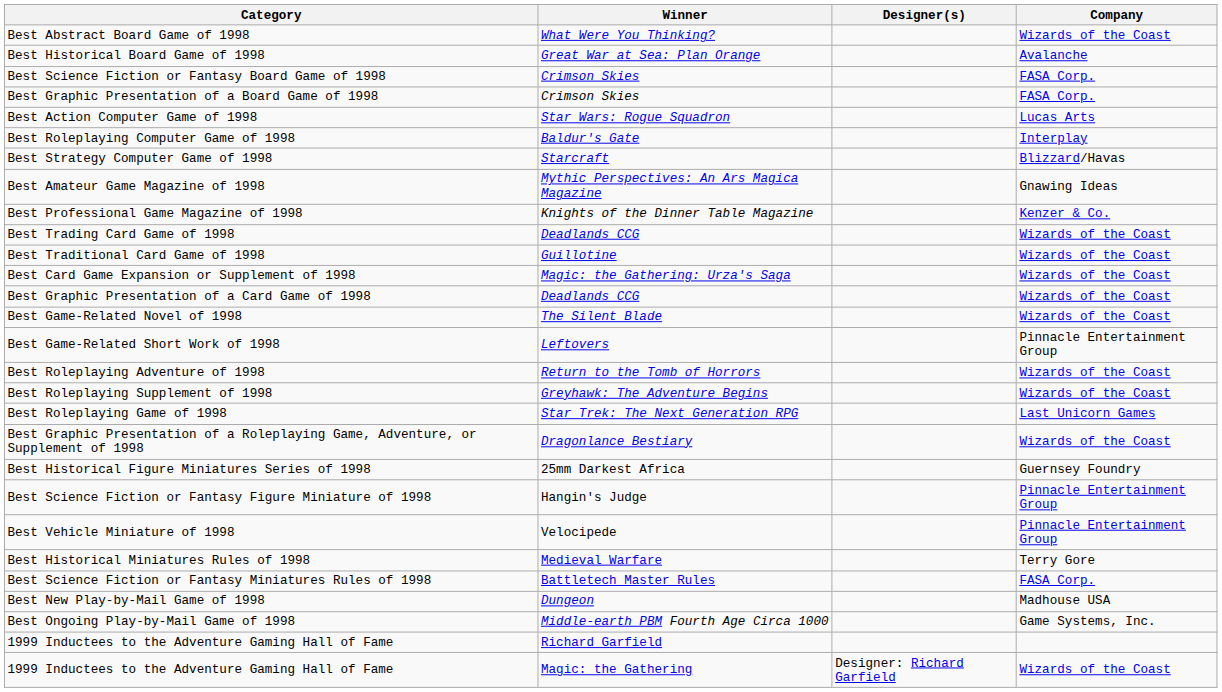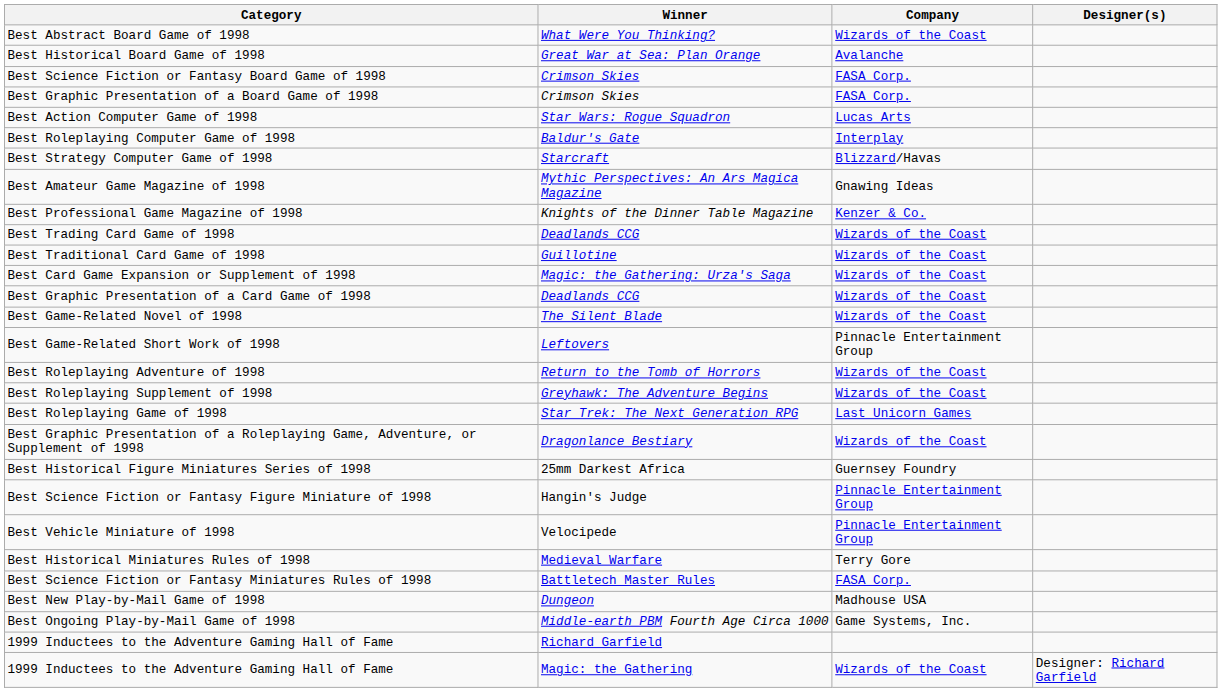 <table class="wikitable">
 <tr>
 <th>Category</th>
 <th>Winner</th>
+<th>Company</th>
 <th>Designer(s)</th>
-<th>Company</th>
 </tr>
 <tr>
 <td>Best Abstract Board Game of 1998</td>
 <td><em><a href='#'>What Were You Thinking?</a></em></td>
+<td><a href='#'>Wizards of the Coast</a></td>
 <td></td>
-<td><a href='#'>Wizards of the Coast</a></td>
 </tr>
 <tr>
 <td>Best Historical Board Game of 1998</td>
 <td><em><a href='#'>Great War at Sea: Plan Orange</a></em></td>
+<td><a href='#'>Avalanche</a></td>
 <td></td>
-<td><a href='#'>Avalanche</a></td>
 </tr>
 <tr>
 <td>Best Science Fiction or Fantasy Board Game of 1998</td>
 <td><em><a href='#'>Crimson Skies</a></em></td>
+<td><a href='#'>FASA Corp.</a></td>
 <td></td>
-<td><a href='#'>FASA Corp.</a></td>
 </tr>
 <tr>
 <td>Best Graphic Presentation of a Board Game of 1998</td>
 <td><em>Crimson Skies</em></td>
+<td><a href='#'>FASA Corp.</a></td>
 <td></td>
-<td><a href='#'>FASA Corp.</a></td>
 </tr>
 <tr>
 <td>Best Action Computer Game of 1998</td>
 <td><em><a href='#'>Star Wars: Rogue Squadron</a></em></td>
+<td><a href='#'>Lucas Arts</a></td>
 <td></td>
-<td><a href='#'>Lucas Arts</a></td>
 </tr>
 <tr>
 <td>Best Roleplaying Computer Game of 1998</td>
 <td><em><a href='#'>Baldur's Gate</a></em></td>
+<td><a href='#'>Interplay</a></td>
 <td></td>
-<td><a href='#'>Interplay</a></td>
 </tr>
 <tr>
 <td>Best Strategy Computer Game of 1998</td>
 <td><em><a href='#'>Starcraft</a></em></td>
+<td><a href='#'>Blizzard</a>/Havas</td>
 <td></td>
-<td><a href='#'>Blizzard</a>/Havas</td>
 </tr>
 <tr>
 <td>Best Amateur Game Magazine of 1998</td>
 <td><em><a href='#'>Mythic Perspectives: An Ars Magica Magazine</a></em></td>
+<td>Gnawing Ideas</td>
 <td></td>
-<td>Gnawing Ideas</td>
 </tr>
 <tr>
 <td>Best Professional Game Magazine of 1998</td>
 <td><em>Knights of the Dinner Table Magazine</em></td>
+<td><a href='#'>Kenzer & Co.</a></td>
 <td></td>
-<td><a href='#'>Kenzer & Co.</a></td>
 </tr>
 <tr>
 <td>Best Trading Card Game of 1998</td>
 <td><em><a href='#'>Deadlands CCG</a></em></td>
+<td><a href='#'>Wizards of the Coast</a></td>
 <td></td>
-<td><a href='#'>Wizards of the Coast</a></td>
 </tr>
 <tr>
 <td>Best Traditional Card Game of 1998</td>
 <td><em><a href='#'>Guillotine</a></em></td>
+<td><a href='#'>Wizards of the Coast</a></td>
 <td></td>
-<td><a href='#'>Wizards of the Coast</a></td>
 </tr>
 <tr>
 <td>Best Card Game Expansion or Supplement of 1998</td>
 <td><em><a href='#'>Magic: the Gathering: Urza's Saga</a></em></td>
+<td><a href='#'>Wizards of the Coast</a></td>
 <td></td>
-<td><a href='#'>Wizards of the Coast</a></td>
 </tr>
 <tr>
 <td>Best Graphic Presentation of a Card Game of 1998</td>
 <td><em><a href='#'>Deadlands CCG</a></em></td>
+<td><a href='#'>Wizards of the Coast</a></td>
 <td></td>
-<td><a href='#'>Wizards of the Coast</a></td>
 </tr>
 <tr>
 <td>Best Game-Related Novel of 1998</td>
 <td><em><a href='#'>The Silent Blade</a></em></td>
+<td><a href='#'>Wizards of the Coast</a></td>
 <td></td>
-<td><a href='#'>Wizards of the Coast</a></td>
 </tr>
 <tr>
 <td>Best Game-Related Short Work of 1998</td>
 <td><em><a href='#'>Leftovers</a></em></td>
+<td>Pinnacle Entertainment Group</td>
 <td></td>
-<td>Pinnacle Entertainment Group</td>
 </tr>
 <tr>
 <td>Best Roleplaying Adventure of 1998</td>
 <td><em><a href='#'>Return to the Tomb of Horrors</a></em></td>
+<td><a href='#'>Wizards of the Coast</a></td>
 <td></td>
-<td><a href='#'>Wizards of the Coast</a></td>
 </tr>
 <tr>
 <td>Best Roleplaying Supplement of 1998</td>
 <td><em><a href='#'>Greyhawk: The Adventure Begins</a></em></td>
+<td><a href='#'>Wizards of the Coast</a></td>
 <td></td>
-<td><a href='#'>Wizards of the Coast</a></td>
 </tr>
 <tr>
 <td>Best Roleplaying Game of 1998</td>
 <td><em><a href='#'>Star Trek: The Next Generation RPG</a></em></td>
+<td><a href='#'>Last Unicorn Games</a></td>
 <td></td>
-<td><a href='#'>Last Unicorn Games</a></td>
 </tr>
 <tr>
 <td>Best Graphic Presentation of a Roleplaying Game, Adventure, or Supplement of 1998</td>
 <td><em><a href='#'>Dragonlance Bestiary</a></em></td>
+<td><a href='#'>Wizards of the Coast</a></td>
 <td></td>
-<td><a href='#'>Wizards of the Coast</a></td>
 </tr>
 <tr>
 <td>Best Historical Figure Miniatures Series of 1998</td>
 <td>25mm Darkest Africa</td>
+<td>Guernsey Foundry</td>
 <td></td>
-<td>Guernsey Foundry</td>
 </tr>
 <tr>
 <td>Best Science Fiction or Fantasy Figure Miniature of 1998</td>
 <td>Hangin's Judge</td>
+<td><a href='#'>Pinnacle Entertainment Group</a></td>
 <td></td>
-<td><a href='#'>Pinnacle Entertainment Group</a></td>
 </tr>
 <tr>
 <td>Best Vehicle Miniature of 1998</td>
 <td>Velocipede</td>
+<td><a href='#'>Pinnacle Entertainment Group</a></td>
 <td></td>
-<td><a href='#'>Pinnacle Entertainment Group</a></td>
 </tr>
 <tr>
 <td>Best Historical Miniatures Rules of 1998</td>
 <td><a href='#'>Medieval Warfare</a></td>
+<td>Terry Gore</td>
 <td></td>
-<td>Terry Gore</td>
 </tr>
 <tr>
 <td>Best Science Fiction or Fantasy Miniatures Rules of 1998</td>
 <td><a href='#'>Battletech Master Rules</a></td>
+<td><a href='#'>FASA Corp.</a></td>
 <td></td>
-<td><a href='#'>FASA Corp.</a></td>
 </tr>
 <tr>
 <td>Best New Play-by-Mail Game of 1998</td>
 <td><em><a href='#'>Dungeon</a></em></td>
+<td>Madhouse USA</td>
 <td></td>
-<td>Madhouse USA</td>
 </tr>
 <tr>
 <td>Best Ongoing Play-by-Mail Game of 1998</td>
 <td><em><a href='#'>Middle-earth PBM</a> Fourth Age Circa 1000</em></td>
+<td>Game Systems, Inc.</td>
 <td></td>
-<td>Game Systems, Inc.</td>
 </tr>
 <tr>
 <td>1999 Inductees to the Adventure Gaming Hall of Fame</td>
 <td><a href='#'>Richard Garfield</a></td>
 <td></td>
 <td></td>
 </tr>
 <tr>
 <td>1999 Inductees to the Adventure Gaming Hall of Fame</td>
 <td><a href='#'>Magic: the Gathering</a></td>
+<td><a href='#'>Wizards of the Coast</a></td>
 <td>Designer: <a href='#'>Richard Garfield</a></td>
-<td><a href='#'>Wizards of the Coast</a></td>
 </tr>
 </table>
